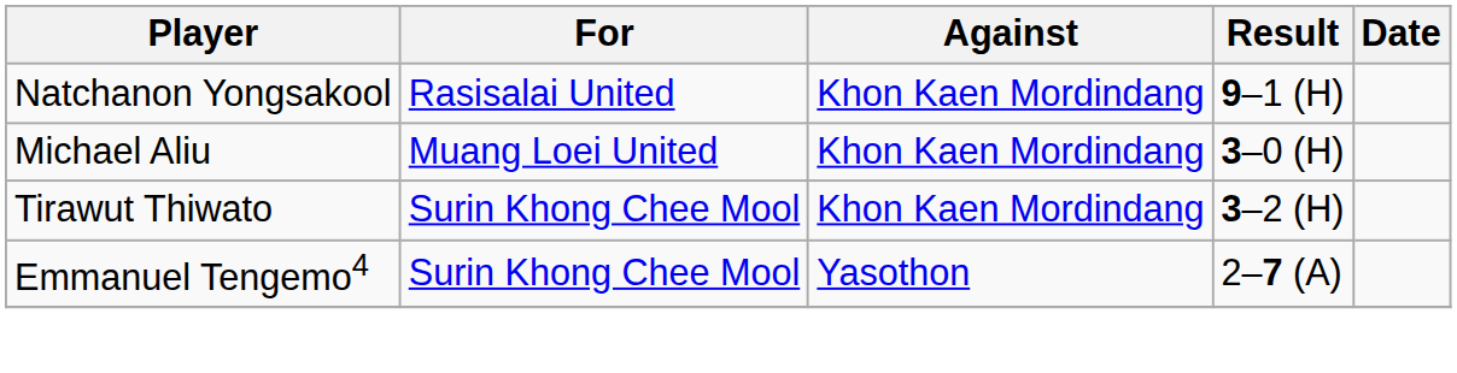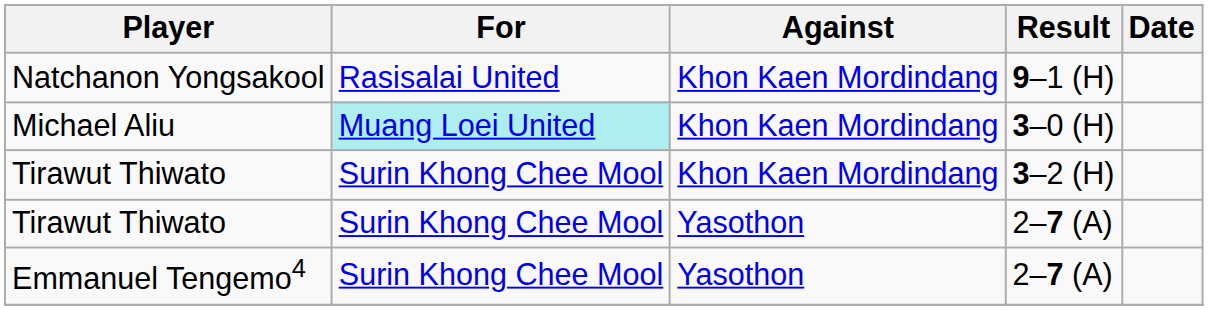 <table class="wikitable">
 <tr>
 <th>Player</th>
 <th>For</th>
 <th>Against</th>
 <th>Result</th>
 <th>Date</th>
 </tr>
 <tr>
 <td> Natchanon Yongsakool</td>
 <td><a href='#'>Rasisalai United</a></td>
 <td><a href='#'>Khon Kaen Mordindang</a></td>
 <td><strong>9</strong>–1 (H)</td>
 <td></td>
 </tr>
 <tr>
 <td> Michael Aliu</td>
-<td><a href='#'>Muang Loei United</a></td>
+<td style="background: paleturquoise;"><a href='#'>Muang Loei United</a></td>
 <td><a href='#'>Khon Kaen Mordindang</a></td>
 <td><strong>3</strong>–0 (H)</td>
 <td></td>
 </tr>
 <tr>
 <td> Tirawut Thiwato</td>
 <td><a href='#'>Surin Khong Chee Mool</a></td>
 <td><a href='#'>Khon Kaen Mordindang</a></td>
 <td><strong>3</strong>–2 (H)</td>
 <td></td>
 </tr>
 <tr>
+<td> Tirawut Thiwato</td>
+<td><a href='#'>Surin Khong Chee Mool</a></td>
+<td><a href='#'>Yasothon</a></td>
+<td>2–<strong>7</strong> (A)</td>
+<td></td>
+</tr>
+<tr>
 <td> Emmanuel Tengemo<sup>4</sup></td>
 <td><a href='#'>Surin Khong Chee Mool</a></td>
 <td><a href='#'>Yasothon</a></td>
 <td>2–<strong>7</strong> (A)</td>
 <td></td>
 </tr>
 <tr>
 </tr>
 </table>
